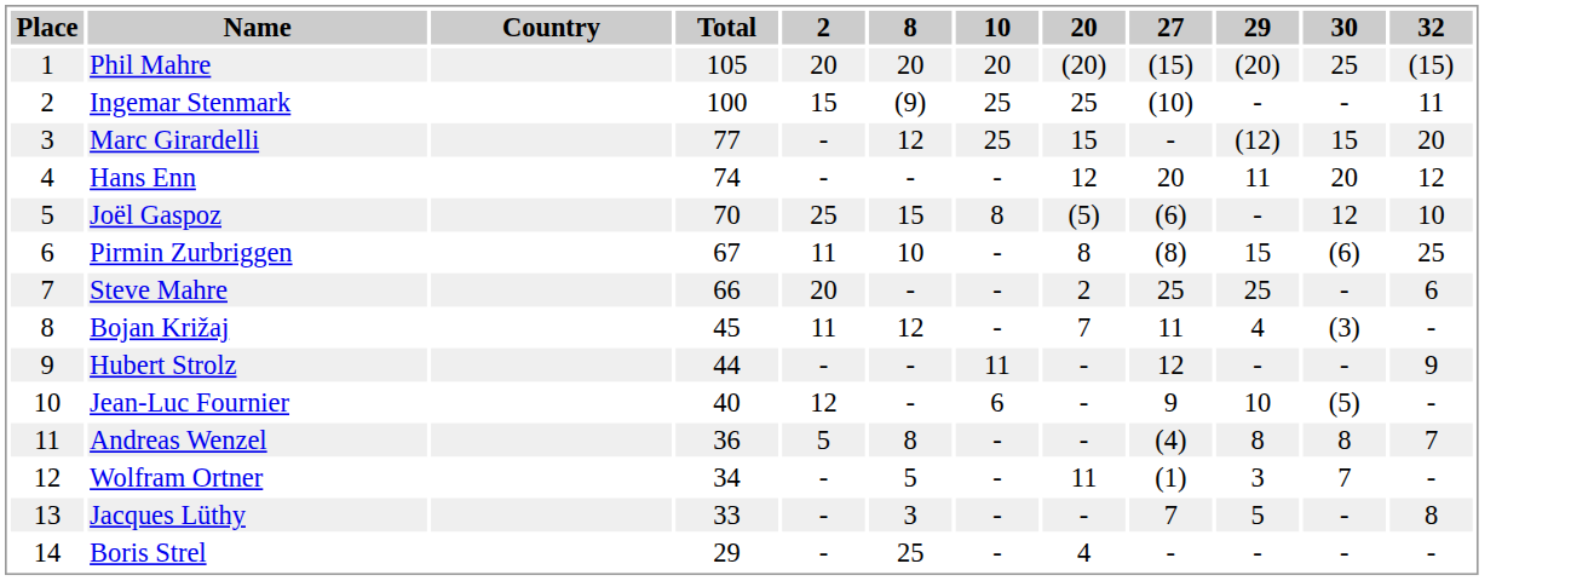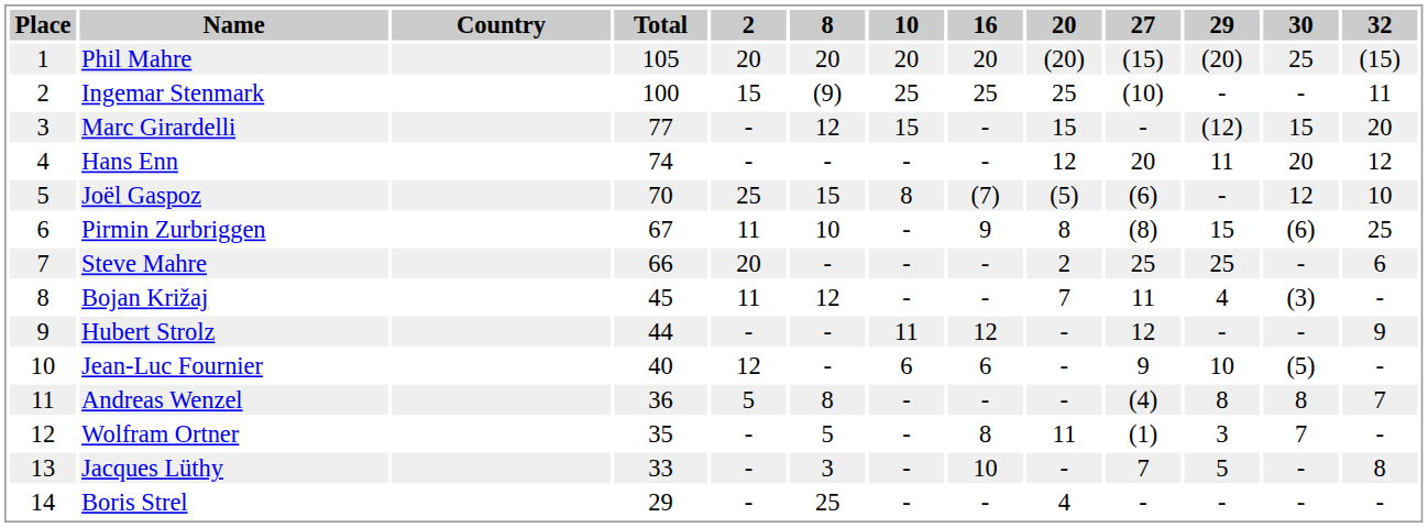 <table border="0" style="border: 1px solid #999; background-color:#FFFFFF; text-align:center; font-size:86%; line-height:15px;">
 <tr align="center" bgcolor="#CCCCCC">
 <th width=35>Place</th>
 <th width=170>Name</th>
 <th width=120>Country</th>
 <th width=50>Total</th>
 <th width=40>2</th>
 <th width=40>8</th>
 <th width=40>10</th>
+<th width=40>16</th>
 <th width=40>20</th>
 <th width=40>27</th>
 <th width=40>29</th>
 <th width=40>30</th>
 <th width=40>32</th>
 </tr>
 <tr bgcolor="#EFEFEF">
 <td>1</td>
 <td align="left"><a href='#'>Phil Mahre</a></td>
 <td align="left"></td>
 <td>105</td>
+<td>20</td>
 <td>20</td>
 <td>20</td>
 <td>20</td>
 <td>(20)</td>
 <td>(15)</td>
 <td>(20)</td>
 <td>25</td>
 <td>(15)</td>
 </tr>
 <tr>
 <td>2</td>
 <td align="left"><a href='#'>Ingemar Stenmark</a></td>
 <td align="left"></td>
 <td>100</td>
 <td>15</td>
 <td>(9)</td>
 <td>25</td>
 <td>25</td>
+<td>25</td>
 <td>(10)</td>
 <td>-</td>
 <td>-</td>
 <td>11</td>
 </tr>
 <tr bgcolor="#EFEFEF">
 <td>3</td>
 <td align="left"><a href='#'>Marc Girardelli</a></td>
 <td align="left"></td>
 <td>77</td>
 <td>-</td>
 <td>12</td>
-<td>25</td>
+<td>15</td>
+<td>-</td>
 <td>15</td>
 <td>-</td>
 <td>(12)</td>
 <td>15</td>
 <td>20</td>
 </tr>
 <tr>
 <td>4</td>
 <td align="left"><a href='#'>Hans Enn</a></td>
 <td align="left"></td>
 <td>74</td>
+<td>-</td>
 <td>-</td>
 <td>-</td>
 <td>-</td>
 <td>12</td>
 <td>20</td>
 <td>11</td>
 <td>20</td>
 <td>12</td>
 </tr>
 <tr bgcolor="#EFEFEF">
 <td>5</td>
 <td align="left"><a href='#'>Joël Gaspoz</a></td>
 <td align="left"></td>
 <td>70</td>
 <td>25</td>
 <td>15</td>
 <td>8</td>
+<td>(7)</td>
 <td>(5)</td>
 <td>(6)</td>
 <td>-</td>
 <td>12</td>
 <td>10</td>
 </tr>
 <tr>
 <td>6</td>
 <td align="left"><a href='#'>Pirmin Zurbriggen</a></td>
 <td align="left"></td>
 <td>67</td>
 <td>11</td>
 <td>10</td>
 <td>-</td>
+<td>9</td>
 <td>8</td>
 <td>(8)</td>
 <td>15</td>
 <td>(6)</td>
 <td>25</td>
 </tr>
 <tr bgcolor="#EFEFEF">
 <td>7</td>
 <td align="left"><a href='#'>Steve Mahre</a></td>
 <td align="left"></td>
 <td>66</td>
 <td>20</td>
+<td>-</td>
 <td>-</td>
 <td>-</td>
 <td>2</td>
 <td>25</td>
 <td>25</td>
 <td>-</td>
 <td>6</td>
 </tr>
 <tr>
 <td>8</td>
 <td align="left"><a href='#'>Bojan Križaj</a></td>
 <td align="left"></td>
 <td>45</td>
 <td>11</td>
 <td>12</td>
 <td>-</td>
+<td>-</td>
 <td>7</td>
 <td>11</td>
 <td>4</td>
 <td>(3)</td>
 <td>-</td>
 </tr>
 <tr bgcolor="#EFEFEF">
 <td>9</td>
 <td align="left"><a href='#'>Hubert Strolz</a></td>
 <td align="left"></td>
 <td>44</td>
 <td>-</td>
 <td>-</td>
 <td>11</td>
+<td>12</td>
 <td>-</td>
 <td>12</td>
 <td>-</td>
 <td>-</td>
 <td>9</td>
 </tr>
 <tr>
 <td>10</td>
 <td align="left"><a href='#'>Jean-Luc Fournier</a></td>
 <td align="left"></td>
 <td>40</td>
 <td>12</td>
 <td>-</td>
+<td>6</td>
 <td>6</td>
 <td>-</td>
 <td>9</td>
 <td>10</td>
 <td>(5)</td>
 <td>-</td>
 </tr>
 <tr bgcolor="#EFEFEF">
 <td>11</td>
 <td align="left"><a href='#'>Andreas Wenzel</a></td>
 <td align="left"></td>
 <td>36</td>
 <td>5</td>
 <td>8</td>
 <td>-</td>
 <td>-</td>
+<td>-</td>
 <td>(4)</td>
 <td>8</td>
 <td>8</td>
 <td>7</td>
 </tr>
 <tr>
 <td>12</td>
 <td align="left"><a href='#'>Wolfram Ortner</a></td>
 <td align="left"></td>
-<td>34</td>
+<td>35</td>
 <td>-</td>
 <td>5</td>
 <td>-</td>
+<td>8</td>
 <td>11</td>
 <td>(1)</td>
 <td>3</td>
 <td>7</td>
 <td>-</td>
 </tr>
 <tr bgcolor="#EFEFEF">
 <td>13</td>
 <td align="left"><a href='#'>Jacques Lüthy</a></td>
 <td align="left"></td>
 <td>33</td>
 <td>-</td>
 <td>3</td>
 <td>-</td>
+<td>10</td>
 <td>-</td>
 <td>7</td>
 <td>5</td>
 <td>-</td>
 <td>8</td>
 </tr>
 <tr>
 <td>14</td>
 <td align="left"><a href='#'>Boris Strel</a></td>
 <td align="left"></td>
 <td>29</td>
 <td>-</td>
 <td>25</td>
 <td>-</td>
+<td>-</td>
 <td>4</td>
 <td>-</td>
 <td>-</td>
 <td>-</td>
 <td>-</td>
 </tr>
 </table>
